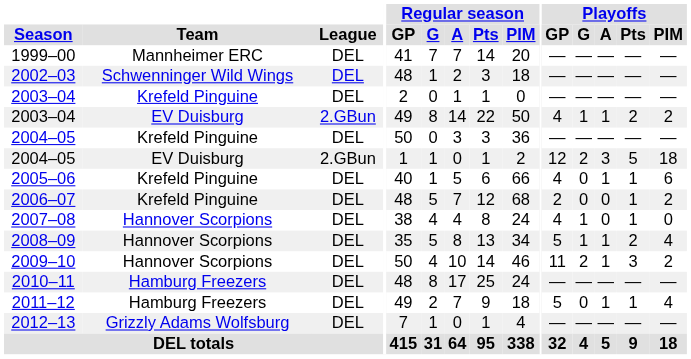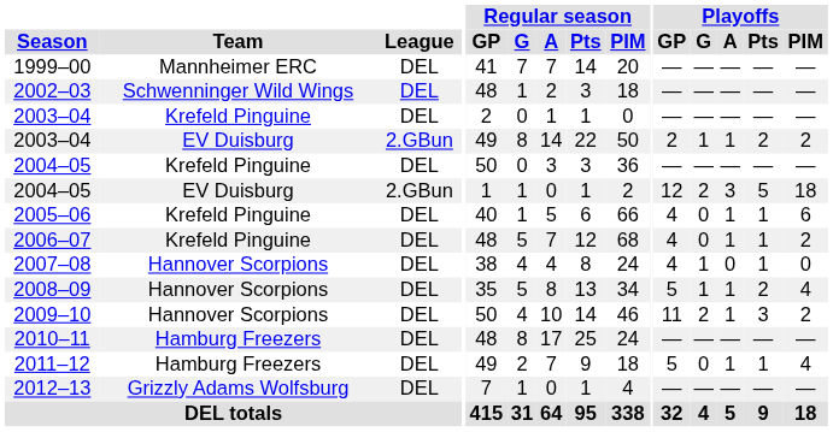 <table border="0" cellpadding="1" cellspacing="0" style="text-align:center; width:75%">
 <tr bgcolor="#e0e0e0">
 <th colspan="3" bgcolor="#ffffff"></th>
 <th rowspan="99" bgcolor="#ffffff"></th>
 <th colspan="5"><a href='#'>Regular season</a></th>
 <th rowspan="99" bgcolor="#ffffff"></th>
 <th colspan="5"><a href='#'>Playoffs</a></th>
 </tr>
 <tr bgcolor="#e0e0e0">
 <th><a href='#'>Season</a></th>
 <th>Team</th>
 <th>League</th>
 <th>GP</th>
 <th><a href='#'>G</a></th>
 <th><a href='#'>A</a></th>
 <th><a href='#'>Pts</a></th>
 <th><a href='#'>PIM</a></th>
 <th>GP</th>
 <th>G</th>
 <th>A</th>
 <th>Pts</th>
 <th>PIM</th>
 </tr>
 <tr ALIGN="center">
 <td>1999–00</td>
 <td>Mannheimer ERC</td>
 <td>DEL</td>
 <td>41</td>
 <td>7</td>
 <td>7</td>
 <td>14</td>
 <td>20</td>
 <td>—</td>
 <td>—</td>
 <td>—</td>
 <td>—</td>
 <td>—</td>
 </tr>
 <tr ALIGN="center" bgcolor="#f0f0f0">
 <td><a href='#'>2002–03</a></td>
 <td><a href='#'>Schwenninger Wild Wings</a></td>
 <td><a href='#'>DEL</a></td>
 <td>48</td>
 <td>1</td>
 <td>2</td>
 <td>3</td>
 <td>18</td>
 <td>—</td>
 <td>—</td>
 <td>—</td>
 <td>—</td>
 <td>—</td>
 </tr>
 <tr ALIGN="center">
 <td><a href='#'>2003–04</a></td>
 <td><a href='#'>Krefeld Pinguine</a></td>
 <td>DEL</td>
 <td>2</td>
 <td>0</td>
 <td>1</td>
 <td>1</td>
 <td>0</td>
 <td>—</td>
 <td>—</td>
 <td>—</td>
 <td>—</td>
 <td>—</td>
 </tr>
 <tr ALIGN="center" bgcolor="#f0f0f0">
 <td>2003–04</td>
 <td><a href='#'>EV Duisburg</a></td>
 <td><a href='#'>2.GBun</a></td>
 <td>49</td>
 <td>8</td>
 <td>14</td>
 <td>22</td>
 <td>50</td>
-<td>4</td>
+<td>2</td>
 <td>1</td>
 <td>1</td>
 <td>2</td>
 <td>2</td>
 </tr>
 <tr ALIGN="center">
 <td><a href='#'>2004–05</a></td>
 <td>Krefeld Pinguine</td>
 <td>DEL</td>
 <td>50</td>
 <td>0</td>
 <td>3</td>
 <td>3</td>
 <td>36</td>
 <td>—</td>
 <td>—</td>
 <td>—</td>
 <td>—</td>
 <td>—</td>
 </tr>
 <tr ALIGN="center" bgcolor="#f0f0f0">
 <td>2004–05</td>
 <td>EV Duisburg</td>
 <td>2.GBun</td>
 <td>1</td>
 <td>1</td>
 <td>0</td>
 <td>1</td>
 <td>2</td>
 <td>12</td>
 <td>2</td>
 <td>3</td>
 <td>5</td>
 <td>18</td>
 </tr>
 <tr ALIGN="center">
 <td><a href='#'>2005–06</a></td>
 <td>Krefeld Pinguine</td>
 <td>DEL</td>
 <td>40</td>
 <td>1</td>
 <td>5</td>
 <td>6</td>
 <td>66</td>
 <td>4</td>
 <td>0</td>
 <td>1</td>
 <td>1</td>
 <td>6</td>
 </tr>
 <tr ALIGN="center" bgcolor="#f0f0f0">
 <td><a href='#'>2006–07</a></td>
 <td>Krefeld Pinguine</td>
 <td>DEL</td>
 <td>48</td>
 <td>5</td>
 <td>7</td>
 <td>12</td>
 <td>68</td>
-<td>2</td>
+<td>4</td>
 <td>0</td>
-<td>0</td>
+<td>1</td>
 <td>1</td>
 <td>2</td>
 </tr>
 <tr ALIGN="center">
 <td><a href='#'>2007–08</a></td>
 <td><a href='#'>Hannover Scorpions</a></td>
 <td>DEL</td>
 <td>38</td>
 <td>4</td>
 <td>4</td>
 <td>8</td>
 <td>24</td>
 <td>4</td>
 <td>1</td>
 <td>0</td>
 <td>1</td>
 <td>0</td>
 </tr>
 <tr ALIGN="center" bgcolor="#f0f0f0">
 <td><a href='#'>2008–09</a></td>
 <td>Hannover Scorpions</td>
 <td>DEL</td>
 <td>35</td>
 <td>5</td>
 <td>8</td>
 <td>13</td>
 <td>34</td>
 <td>5</td>
 <td>1</td>
 <td>1</td>
 <td>2</td>
 <td>4</td>
 </tr>
 <tr ALIGN="center">
 <td><a href='#'>2009–10</a></td>
 <td>Hannover Scorpions</td>
 <td>DEL</td>
 <td>50</td>
 <td>4</td>
 <td>10</td>
 <td>14</td>
 <td>46</td>
 <td>11</td>
 <td>2</td>
 <td>1</td>
 <td>3</td>
 <td>2</td>
 </tr>
 <tr ALIGN="center" bgcolor="#f0f0f0">
 <td><a href='#'>2010–11</a></td>
 <td><a href='#'>Hamburg Freezers</a></td>
 <td>DEL</td>
 <td>48</td>
 <td>8</td>
 <td>17</td>
 <td>25</td>
 <td>24</td>
 <td>—</td>
 <td>—</td>
 <td>—</td>
 <td>—</td>
 <td>—</td>
 </tr>
 <tr ALIGN="center">
 <td><a href='#'>2011–12</a></td>
 <td>Hamburg Freezers</td>
 <td>DEL</td>
 <td>49</td>
 <td>2</td>
 <td>7</td>
 <td>9</td>
 <td>18</td>
 <td>5</td>
 <td>0</td>
 <td>1</td>
 <td>1</td>
 <td>4</td>
 </tr>
 <tr ALIGN="center" bgcolor="#f0f0f0">
 <td><a href='#'>2012–13</a></td>
 <td><a href='#'>Grizzly Adams Wolfsburg</a></td>
 <td>DEL</td>
 <td>7</td>
 <td>1</td>
 <td>0</td>
 <td>1</td>
 <td>4</td>
 <td>—</td>
 <td>—</td>
 <td>—</td>
 <td>—</td>
 <td>—</td>
 </tr>
 <tr bgcolor="#e0e0e0">
 <th colspan="3">DEL totals</th>
 <th>415</th>
 <th>31</th>
 <th>64</th>
 <th>95</th>
 <th>338</th>
 <th>32</th>
 <th>4</th>
 <th>5</th>
 <th>9</th>
 <th>18</th>
 </tr>
 </table>
